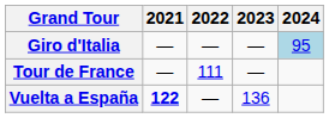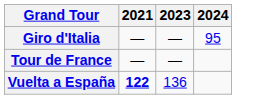 <table class="wikitable plainrowheaders">
 <tr>
 <th scope="col"><a href='#'>Grand Tour</a></th>
 <th scope="col">2021</th>
-<th scope="col">2022</th>
 <th scope="col">2023</th>
 <th>2024</th>
 </tr>
 <tr style="text-align:center;">
 <th scope="row"> <a href='#'>Giro d'Italia</a></th>
 <td>—</td>
 <td>—</td>
-<td>—</td>
-<td style="background: lightblue;"><a href='#'>95</a></td>
+<td><a href='#'>95</a></td>
 </tr>
 <tr style="text-align:center;">
 <th scope="row"> <a href='#'>Tour de France</a></th>
 <td>—</td>
-<td><a href='#'>111</a></td>
 <td>—</td>
 <td></td>
 </tr>
 <tr style="text-align:center;">
 <th scope="row"> <a href='#'>Vuelta a España</a></th>
 <td><strong><a href='#'>122</a></strong></td>
-<td>—</td>
 <td><a href='#'>136</a></td>
 <td></td>
 </tr>
 </table>
